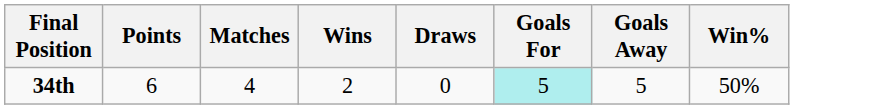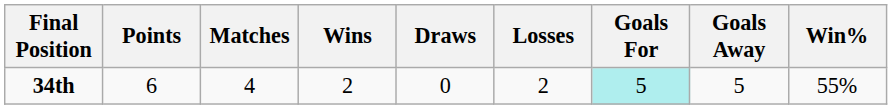 <table class="wikitable" style="font-size: 95%; text-align: center;">
 <tr>
 <th width=60>Final Position</th>
 <th width=60>Points</th>
 <th width=60>Matches</th>
 <th width=60>Wins</th>
 <th width=60>Draws</th>
+<th width=60>Losses</th>
 <th width=60>Goals For</th>
 <th width=60>Goals Away</th>
 <th width=60>Win%</th>
 </tr>
 <tr>
 <td><strong>34th</strong></td>
 <td>6</td>
 <td>4</td>
 <td>2</td>
 <td>0</td>
+<td>2</td>
 <td style="background: paleturquoise;">5</td>
 <td>5</td>
-<td>50%</td>
+<td>55%</td>
 </tr>
 </table>
